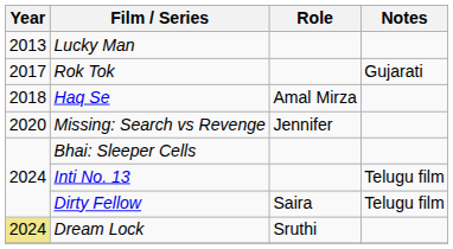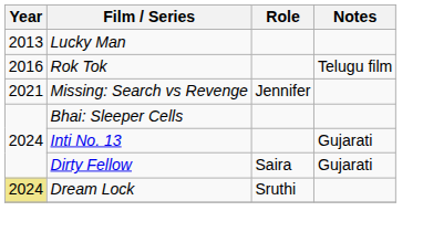 <table class= "wikitable">
 <tr>
 <th>Year</th>
 <th>Film / Series</th>
 <th>Role</th>
 <th>Notes</th>
 </tr>
 <tr>
 <td>2013</td>
 <td><em>Lucky Man</em></td>
 <td></td>
 <td></td>
 </tr>
 <tr>
-<td>2017</td>
+<td>2016</td>
 <td><em>Rok Tok</em></td>
 <td></td>
-<td>Gujarati</td>
+<td>Telugu film</td>
 </tr>
 <tr>
-<td>2018</td>
-<td><em><a href='#'>Haq Se</a></em></td>
-<td>Amal Mirza</td>
-<td></td>
-</tr>
-<tr>
-<td>2020</td>
+<td>2021</td>
 <td><em>Missing: Search vs Revenge</em></td>
 <td>Jennifer</td>
 <td></td>
 </tr>
 <tr>
 <td rowspan="3">2024</td>
 <td><em>Bhai: Sleeper Cells</em></td>
 <td></td>
 <td></td>
 </tr>
 <tr>
 <td><em><a href='#'>Inti No. 13</a></em></td>
 <td></td>
-<td>Telugu film</td>
+<td>Gujarati</td>
 </tr>
 <tr>
 <td><em><a href='#'>Dirty Fellow</a></em></td>
 <td>Saira</td>
-<td>Telugu film</td>
+<td>Gujarati</td>
 </tr>
 <tr>
 <td style="background: khaki;">2024</td>
 <td><em>Dream Lock</em></td>
 <td>Sruthi</td>
 <td></td>
 </tr>
 <tr>
 </tr>
 </table>
